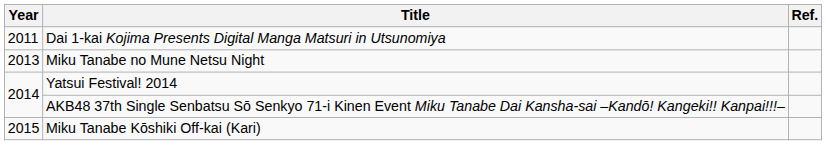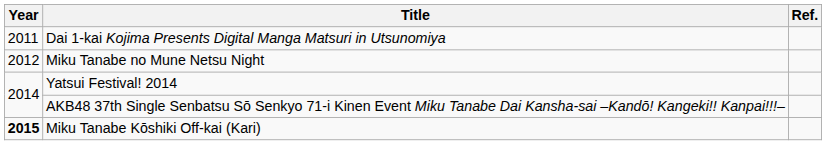 <table class="wikitable">
 <tr>
 <th>Year</th>
 <th>Title</th>
 <th>Ref.</th>
 </tr>
 <tr>
 <td>2011</td>
 <td>Dai 1-kai <em>Kojima Presents Digital Manga Matsuri in Utsunomiya</em></td>
 <td></td>
 </tr>
 <tr>
-<td>2013</td>
+<td>2012</td>
 <td>Miku Tanabe no Mune Netsu Night</td>
 <td></td>
 </tr>
 <tr>
 <td rowspan="2">2014</td>
 <td>Yatsui Festival! 2014</td>
 <td></td>
 </tr>
 <tr>
 <td>AKB48 37th Single Senbatsu Sō Senkyo 71-i Kinen Event <em>Miku Tanabe Dai Kansha-sai –Kandō! Kangeki!! Kanpai!!!–</em></td>
 <td></td>
 </tr>
 <tr>
-<td>2015</td>
+<td><strong>2015</strong></td>
 <td>Miku Tanabe Kōshiki Off-kai (Kari)</td>
 <td></td>
 </tr>
 </table>
